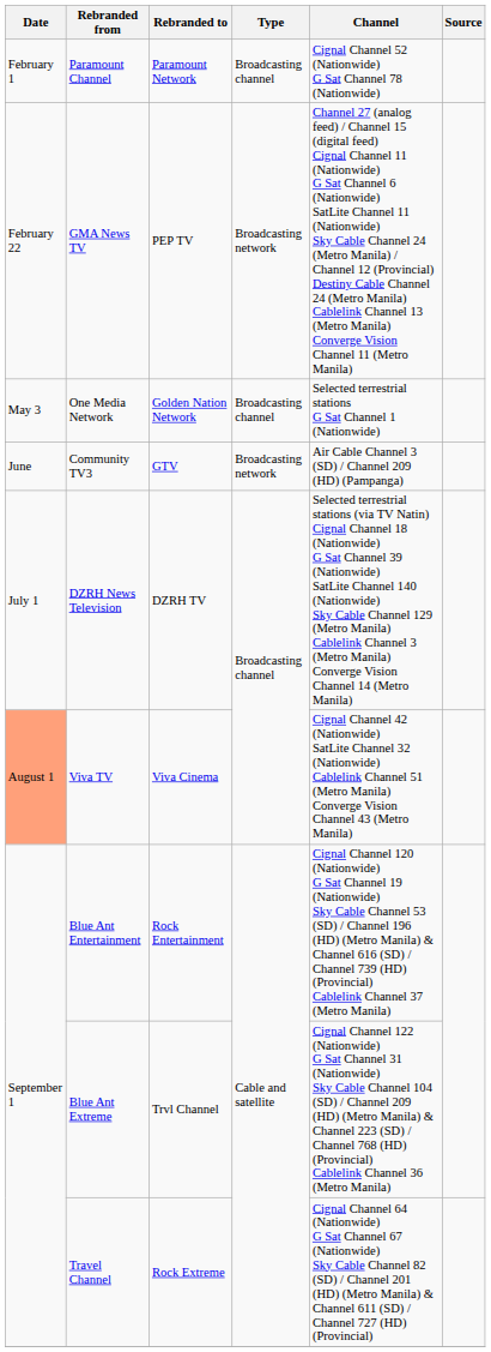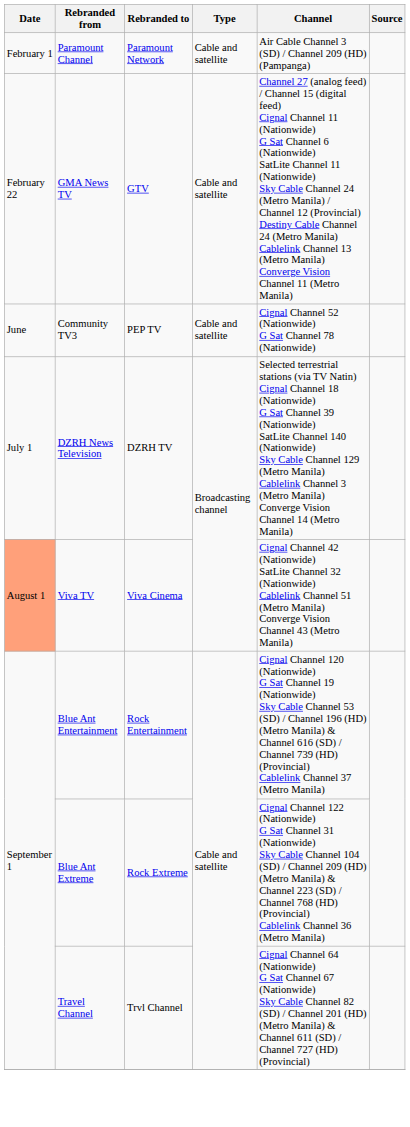 <table class="wikitable">
 <tr>
 <th>Date</th>
 <th>Rebranded from</th>
 <th>Rebranded to</th>
 <th>Type</th>
 <th>Channel</th>
 <th>Source</th>
 </tr>
 <tr>
 <td>February 1</td>
 <td><a href='#'>Paramount Channel</a><br></td>
 <td><a href='#'>Paramount Network</a><br></td>
-<td>Broadcasting channel</td>
-<td><a href='#'>Cignal</a> Channel 52 (Nationwide)<br><a href='#'>G Sat</a> Channel 78 (Nationwide)</td>
+<td>Cable and satellite</td>
+<td>Air Cable Channel 3 (SD) / Channel 209 (HD) (Pampanga)</td>
 <td></td>
 </tr>
 <tr>
 <td>February 22</td>
 <td><a href='#'>GMA News TV</a></td>
-<td>PEP TV</td>
-<td>Broadcasting network</td>
+<td><a href='#'>GTV</a></td>
+<td>Cable and satellite</td>
 <td><a href='#'>Channel 27</a> (analog feed) / Channel 15 (digital feed)<br><a href='#'>Cignal</a> Channel 11 (Nationwide)<br><a href='#'>G Sat</a> Channel 6 (Nationwide)<br>SatLite Channel 11 (Nationwide)<br><a href='#'>Sky Cable</a> Channel 24 (Metro Manila) / Channel 12 (Provincial)<br><a href='#'>Destiny Cable</a> Channel 24 (Metro Manila)<br><a href='#'>Cablelink</a> Channel 13 (Metro Manila)<br><a href='#'>Converge Vision</a> Channel 11 (Metro Manila)</td>
-<td></td>
-</tr>
-<tr>
-<td>May 3</td>
-<td>One Media Network</td>
-<td><a href='#'>Golden Nation Network</a></td>
-<td>Broadcasting channel</td>
-<td>Selected terrestrial stations<br><a href='#'>G Sat</a> Channel 1 (Nationwide)</td>
 <td></td>
 </tr>
 <tr>
 <td>June</td>
 <td>Community TV3</td>
-<td><a href='#'>GTV</a></td>
-<td>Broadcasting network</td>
-<td>Air Cable Channel 3 (SD) / Channel 209 (HD) (Pampanga)</td>
+<td>PEP TV</td>
+<td>Cable and satellite</td>
+<td><a href='#'>Cignal</a> Channel 52 (Nationwide)<br><a href='#'>G Sat</a> Channel 78 (Nationwide)</td>
 <td></td>
 </tr>
 <tr>
 <td>July 1</td>
 <td><a href='#'>DZRH News Television</a><br></td>
 <td>DZRH TV<br></td>
 <td rowspan="2">Broadcasting channel</td>
 <td>Selected terrestrial stations (via TV Natin)<br><a href='#'>Cignal</a> Channel 18 (Nationwide)<br><a href='#'>G Sat</a> Channel 39 (Nationwide)<br>SatLite Channel 140 (Nationwide)<br><a href='#'>Sky Cable</a> Channel 129 (Metro Manila)<br><a href='#'>Cablelink</a> Channel 3 (Metro Manila)<br>Converge Vision Channel 14 (Metro Manila)</td>
 <td></td>
 </tr>
 <tr>
 <td style="background: lightsalmon;">August 1</td>
 <td><a href='#'>Viva TV</a></td>
 <td><a href='#'>Viva Cinema</a><br></td>
 <td><a href='#'>Cignal</a> Channel 42 (Nationwide)<br>SatLite Channel 32 (Nationwide)<br><a href='#'>Cablelink</a> Channel 51 (Metro Manila)<br>Converge Vision Channel 43 (Metro Manila)</td>
 <td></td>
 </tr>
 <tr>
 <td rowspan="3">September 1</td>
 <td><a href='#'>Blue Ant Entertainment</a></td>
 <td><a href='#'>Rock Entertainment</a></td>
 <td rowspan="3">Cable and satellite</td>
 <td><a href='#'>Cignal</a> Channel 120 (Nationwide)<br><a href='#'>G Sat</a> Channel 19 (Nationwide)<br><a href='#'>Sky Cable</a> Channel 53 (SD) / Channel 196 (HD) (Metro Manila) & Channel 616 (SD) / Channel 739 (HD) (Provincial)<br><a href='#'>Cablelink</a> Channel 37 (Metro Manila)</td>
 <td rowspan="2"></td>
 </tr>
 <tr>
 <td><a href='#'>Blue Ant Extreme</a></td>
-<td>Trvl Channel<br></td>
+<td><a href='#'>Rock Extreme</a></td>
 <td><a href='#'>Cignal</a> Channel 122 (Nationwide)<br><a href='#'>G Sat</a> Channel 31 (Nationwide)<br><a href='#'>Sky Cable</a> Channel 104 (SD) / Channel 209 (HD) (Metro Manila) & Channel 223 (SD) / Channel 768 (HD) (Provincial)<br><a href='#'>Cablelink</a> Channel 36 (Metro Manila)</td>
 </tr>
 <tr>
 <td><a href='#'>Travel Channel</a><br></td>
-<td><a href='#'>Rock Extreme</a></td>
+<td>Trvl Channel<br></td>
 <td><a href='#'>Cignal</a> Channel 64 (Nationwide)<br><a href='#'>G Sat</a> Channel 67 (Nationwide)<br><a href='#'>Sky Cable</a> Channel 82 (SD) / Channel 201 (HD) (Metro Manila) & Channel 611 (SD) / Channel 727 (HD) (Provincial)</td>
 <td></td>
 </tr>
 <tr>
 </tr>
 </table>
